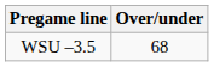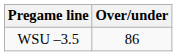 <table class="wikitable">
 <tr align="center">
 <th style=>Pregame line</th>
 <th style=>Over/under</th>
 </tr>
 <tr align="center">
 <td>WSU –3.5</td>
-<td>68</td>
+<td>86</td>
 </tr>
 </table>
